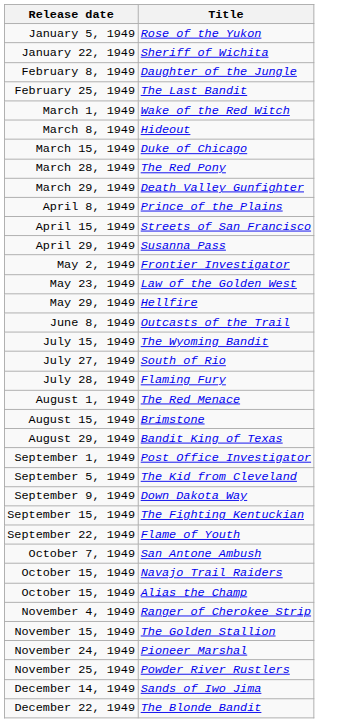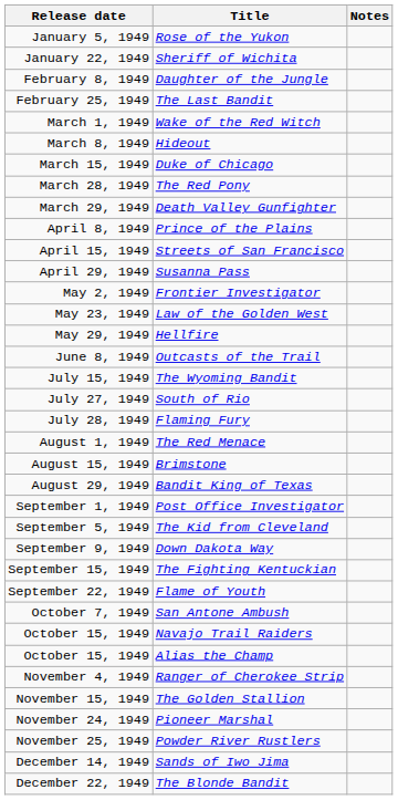 <table class="wikitable sortable">
 <tr>
 <th>Release date</th>
 <th>Title</th>
+<th>Notes</th>
 </tr>
 <tr>
 <td align="right">January 5, 1949</td>
 <td><em><a href='#'>Rose of the Yukon</a></em></td>
+<td></td>
 </tr>
 <tr>
 <td align="right">January 22, 1949</td>
 <td><em><a href='#'>Sheriff of Wichita</a></em></td>
+<td></td>
 </tr>
 <tr>
 <td align="right">February 8, 1949</td>
 <td><em><a href='#'>Daughter of the Jungle</a></em></td>
+<td></td>
 </tr>
 <tr>
 <td align="right">February 25, 1949</td>
 <td><em><a href='#'>The Last Bandit</a></em></td>
+<td></td>
 </tr>
 <tr>
 <td align="right">March 1, 1949</td>
 <td><em><a href='#'>Wake of the Red Witch</a></em></td>
+<td></td>
 </tr>
 <tr>
 <td align="right">March 8, 1949</td>
 <td><em><a href='#'>Hideout</a></em></td>
+<td></td>
 </tr>
 <tr>
 <td align="right">March 15, 1949</td>
 <td><em><a href='#'>Duke of Chicago</a></em></td>
+<td></td>
 </tr>
 <tr>
 <td align="right">March 28, 1949</td>
 <td><em><a href='#'>The Red Pony</a></em></td>
+<td></td>
 </tr>
 <tr>
 <td align="right">March 29, 1949</td>
 <td><em><a href='#'>Death Valley Gunfighter</a></em></td>
+<td></td>
 </tr>
 <tr>
 <td align="right">April 8, 1949</td>
 <td><em><a href='#'>Prince of the Plains</a></em></td>
+<td></td>
 </tr>
 <tr>
 <td align="right">April 15, 1949</td>
 <td><em><a href='#'>Streets of San Francisco</a></em></td>
+<td></td>
 </tr>
 <tr>
 <td align="right">April 29, 1949</td>
 <td><em><a href='#'>Susanna Pass</a></em></td>
+<td></td>
 </tr>
 <tr>
 <td align="right">May 2, 1949</td>
 <td><em><a href='#'>Frontier Investigator</a></em></td>
+<td></td>
 </tr>
 <tr>
 <td align="right">May 23, 1949</td>
 <td><em><a href='#'>Law of the Golden West</a></em></td>
+<td></td>
 </tr>
 <tr>
 <td align="right">May 29, 1949</td>
 <td><em><a href='#'>Hellfire</a></em></td>
+<td></td>
 </tr>
 <tr>
 <td align="right">June 8, 1949</td>
 <td><em><a href='#'>Outcasts of the Trail</a></em></td>
+<td></td>
 </tr>
 <tr>
 <td align="right">July 15, 1949</td>
 <td><em><a href='#'>The Wyoming Bandit</a></em></td>
+<td></td>
 </tr>
 <tr>
 <td align="right">July 27, 1949</td>
 <td><em><a href='#'>South of Rio</a></em></td>
+<td></td>
 </tr>
 <tr>
 <td align="right">July 28, 1949</td>
 <td><em><a href='#'>Flaming Fury</a></em></td>
+<td></td>
 </tr>
 <tr>
 <td align="right">August 1, 1949</td>
 <td><em><a href='#'>The Red Menace</a></em></td>
+<td></td>
 </tr>
 <tr>
 <td align="right">August 15, 1949</td>
 <td><em><a href='#'>Brimstone</a></em></td>
+<td></td>
 </tr>
 <tr>
 <td align="right">August 29, 1949</td>
 <td><em><a href='#'>Bandit King of Texas</a></em></td>
+<td></td>
 </tr>
 <tr>
 <td align="right">September 1, 1949</td>
 <td><em><a href='#'>Post Office Investigator</a></em></td>
+<td></td>
 </tr>
 <tr>
 <td align="right">September 5, 1949</td>
 <td><em><a href='#'>The Kid from Cleveland</a></em></td>
+<td></td>
 </tr>
 <tr>
 <td align="right">September 9, 1949</td>
 <td><em><a href='#'>Down Dakota Way</a></em></td>
+<td></td>
 </tr>
 <tr>
 <td align="right">September 15, 1949</td>
 <td><em><a href='#'>The Fighting Kentuckian</a></em></td>
+<td></td>
 </tr>
 <tr>
 <td align="right">September 22, 1949</td>
 <td><em><a href='#'>Flame of Youth</a></em></td>
+<td></td>
 </tr>
 <tr>
 <td align="right">October 7, 1949</td>
 <td><em><a href='#'>San Antone Ambush</a></em></td>
+<td></td>
 </tr>
 <tr>
 <td align="right">October 15, 1949</td>
 <td><em><a href='#'>Navajo Trail Raiders</a></em></td>
+<td></td>
 </tr>
 <tr>
 <td align="right">October 15, 1949</td>
 <td><em><a href='#'>Alias the Champ</a></em></td>
+<td></td>
 </tr>
 <tr>
 <td align="right">November 4, 1949</td>
 <td><em><a href='#'>Ranger of Cherokee Strip</a></em></td>
+<td></td>
 </tr>
 <tr>
 <td align="right">November 15, 1949</td>
 <td><em><a href='#'>The Golden Stallion</a></em></td>
+<td></td>
 </tr>
 <tr>
 <td align="right">November 24, 1949</td>
 <td><em><a href='#'>Pioneer Marshal</a></em></td>
+<td></td>
 </tr>
 <tr>
 <td align="right">November 25, 1949</td>
 <td><em><a href='#'>Powder River Rustlers</a></em></td>
+<td></td>
 </tr>
 <tr>
 <td align="right">December 14, 1949</td>
 <td><em><a href='#'>Sands of Iwo Jima</a></em></td>
+<td></td>
 </tr>
 <tr>
 <td align="right">December 22, 1949</td>
 <td><em><a href='#'>The Blonde Bandit</a></em></td>
+<td></td>
 </tr>
 </table>
